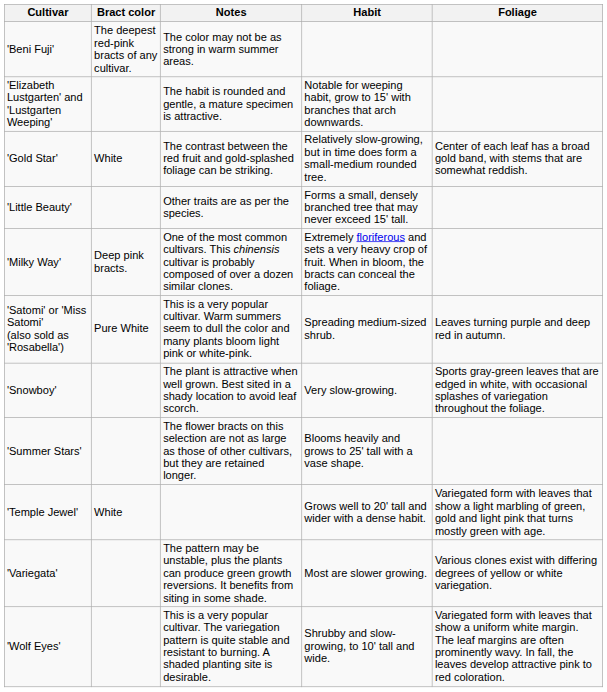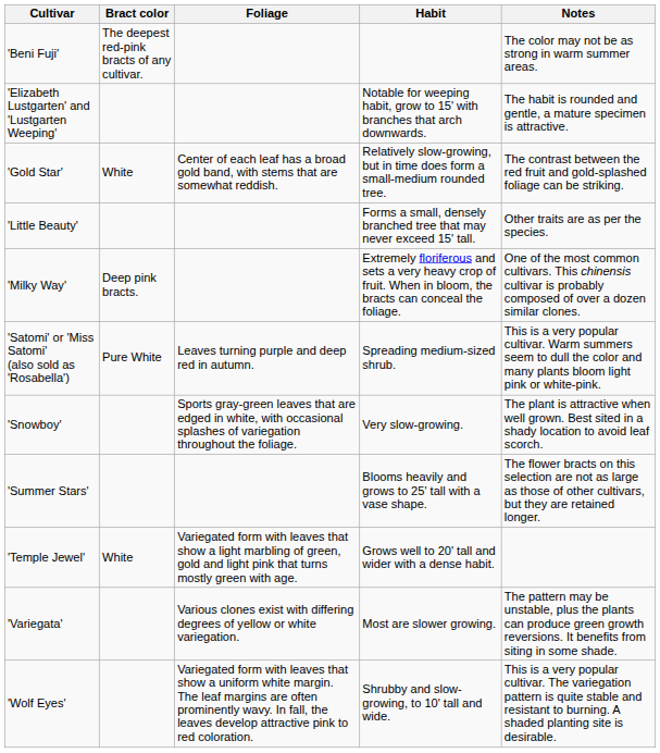 <table class="wikitable">
 <tr>
 <th>Cultivar</th>
 <th>Bract color</th>
+<th>Foliage</th>
+<th>Habit</th>
 <th>Notes</th>
-<th>Habit</th>
-<th>Foliage</th>
 </tr>
 <tr>
 <td>'Beni Fuji'</td>
 <td>The deepest red-pink bracts of any cultivar.</td>
-<td>The color may not be as strong in warm summer areas.</td>
 <td></td>
 <td></td>
+<td>The color may not be as strong in warm summer areas.</td>
 </tr>
 <tr>
 <td>'Elizabeth Lustgarten' and 'Lustgarten Weeping'</td>
 <td></td>
+<td></td>
+<td>Notable for weeping habit, grow to 15' with branches that arch downwards.</td>
 <td>The habit is rounded and gentle, a mature specimen is attractive.</td>
-<td>Notable for weeping habit, grow to 15' with branches that arch downwards.</td>
-<td></td>
 </tr>
 <tr>
 <td>'Gold Star'</td>
 <td>White</td>
+<td>Center of each leaf has a broad gold band, with stems that are somewhat reddish.</td>
+<td>Relatively slow-growing, but in time does form a small-medium rounded tree.</td>
 <td>The contrast between the red fruit and gold-splashed foliage can be striking.</td>
-<td>Relatively slow-growing, but in time does form a small-medium rounded tree.</td>
-<td>Center of each leaf has a broad gold band, with stems that are somewhat reddish.</td>
 </tr>
 <tr>
 <td>'Little Beauty'</td>
 <td></td>
+<td></td>
+<td>Forms a small, densely branched tree that may never exceed 15' tall.</td>
 <td>Other traits are as per the species.</td>
-<td>Forms a small, densely branched tree that may never exceed 15' tall.</td>
-<td></td>
 </tr>
 <tr>
 <td>'Milky Way'</td>
 <td>Deep pink bracts.</td>
+<td></td>
+<td>Extremely <a href='#'>floriferous</a> and sets a very heavy crop of fruit. When in bloom, the bracts can conceal the foliage.</td>
 <td>One of the most common cultivars. This <em>chinensis</em> cultivar is probably composed of over a dozen similar clones.</td>
-<td>Extremely <a href='#'>floriferous</a> and sets a very heavy crop of fruit. When in bloom, the bracts can conceal the foliage.</td>
-<td></td>
 </tr>
 <tr>
 <td>'Satomi' or 'Miss Satomi'<br>(also sold as 'Rosabella')</td>
 <td>Pure White</td>
+<td>Leaves turning purple and deep red in autumn.</td>
+<td>Spreading medium-sized shrub.</td>
 <td>This is a very popular cultivar. Warm summers seem to dull the color and many plants bloom light pink or white-pink.</td>
-<td>Spreading medium-sized shrub.</td>
-<td>Leaves turning purple and deep red in autumn.</td>
 </tr>
 <tr>
 <td>'Snowboy'</td>
 <td></td>
+<td>Sports gray-green leaves that are edged in white, with occasional splashes of variegation throughout the foliage.</td>
+<td>Very slow-growing.</td>
 <td>The plant is attractive when well grown. Best sited in a shady location to avoid leaf scorch.</td>
-<td>Very slow-growing.</td>
-<td>Sports gray-green leaves that are edged in white, with occasional splashes of variegation throughout the foliage.</td>
 </tr>
 <tr>
 <td>'Summer Stars'</td>
 <td></td>
+<td></td>
+<td>Blooms heavily and grows to 25' tall with a vase shape.</td>
 <td>The flower bracts on this selection are not as large as those of other cultivars, but they are retained longer.</td>
-<td>Blooms heavily and grows to 25' tall with a vase shape.</td>
-<td></td>
 </tr>
 <tr>
 <td>'Temple Jewel'</td>
 <td>White</td>
+<td>Variegated form with leaves that show a light marbling of green, gold and light pink that turns mostly green with age.</td>
+<td>Grows well to 20' tall and wider with a dense habit.</td>
 <td></td>
-<td>Grows well to 20' tall and wider with a dense habit.</td>
-<td>Variegated form with leaves that show a light marbling of green, gold and light pink that turns mostly green with age.</td>
 </tr>
 <tr>
 <td>'Variegata'</td>
 <td></td>
+<td>Various clones exist with differing degrees of yellow or white variegation.</td>
+<td>Most are slower growing.</td>
 <td>The pattern may be unstable, plus the plants can produce green growth reversions. It benefits from siting in some shade.</td>
-<td>Most are slower growing.</td>
-<td>Various clones exist with differing degrees of yellow or white variegation.</td>
 </tr>
 <tr>
 <td>'Wolf Eyes'</td>
 <td></td>
+<td>Variegated form with leaves that show a uniform white margin. The leaf margins are often prominently wavy. In fall, the leaves develop attractive pink to red coloration.</td>
+<td>Shrubby and slow-growing, to 10' tall and wide.</td>
 <td>This is a very popular cultivar. The variegation pattern is quite stable and resistant to burning. A shaded planting site is desirable.</td>
-<td>Shrubby and slow-growing, to 10' tall and wide.</td>
-<td>Variegated form with leaves that show a uniform white margin. The leaf margins are often prominently wavy. In fall, the leaves develop attractive pink to red coloration.</td>
 </tr>
 </table>
